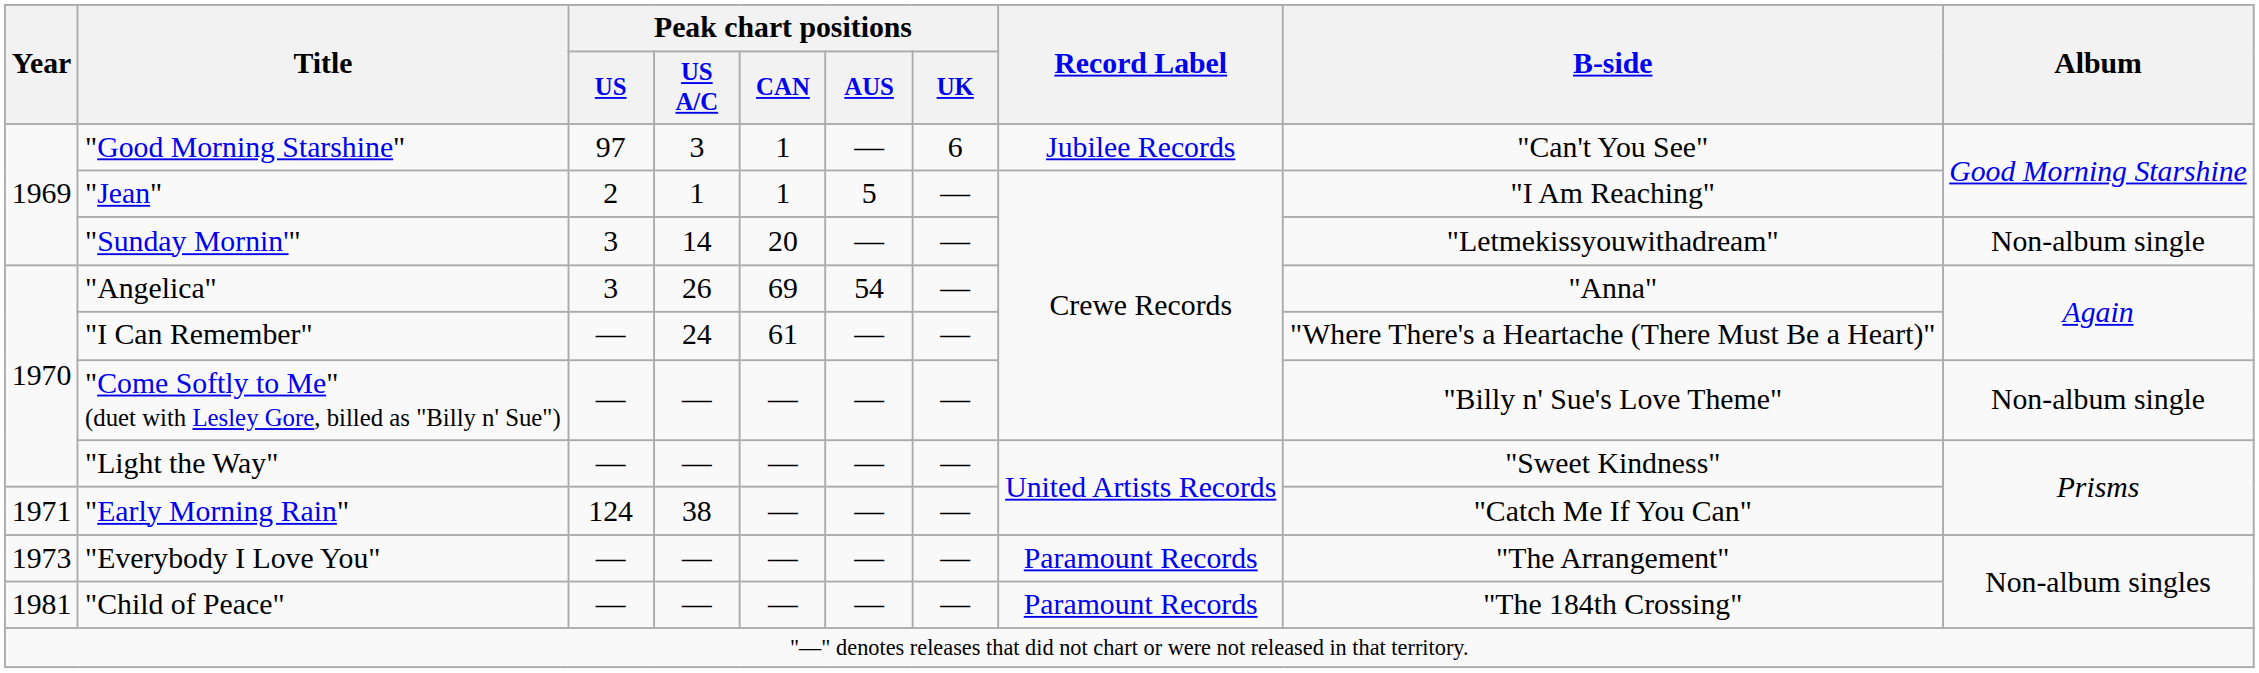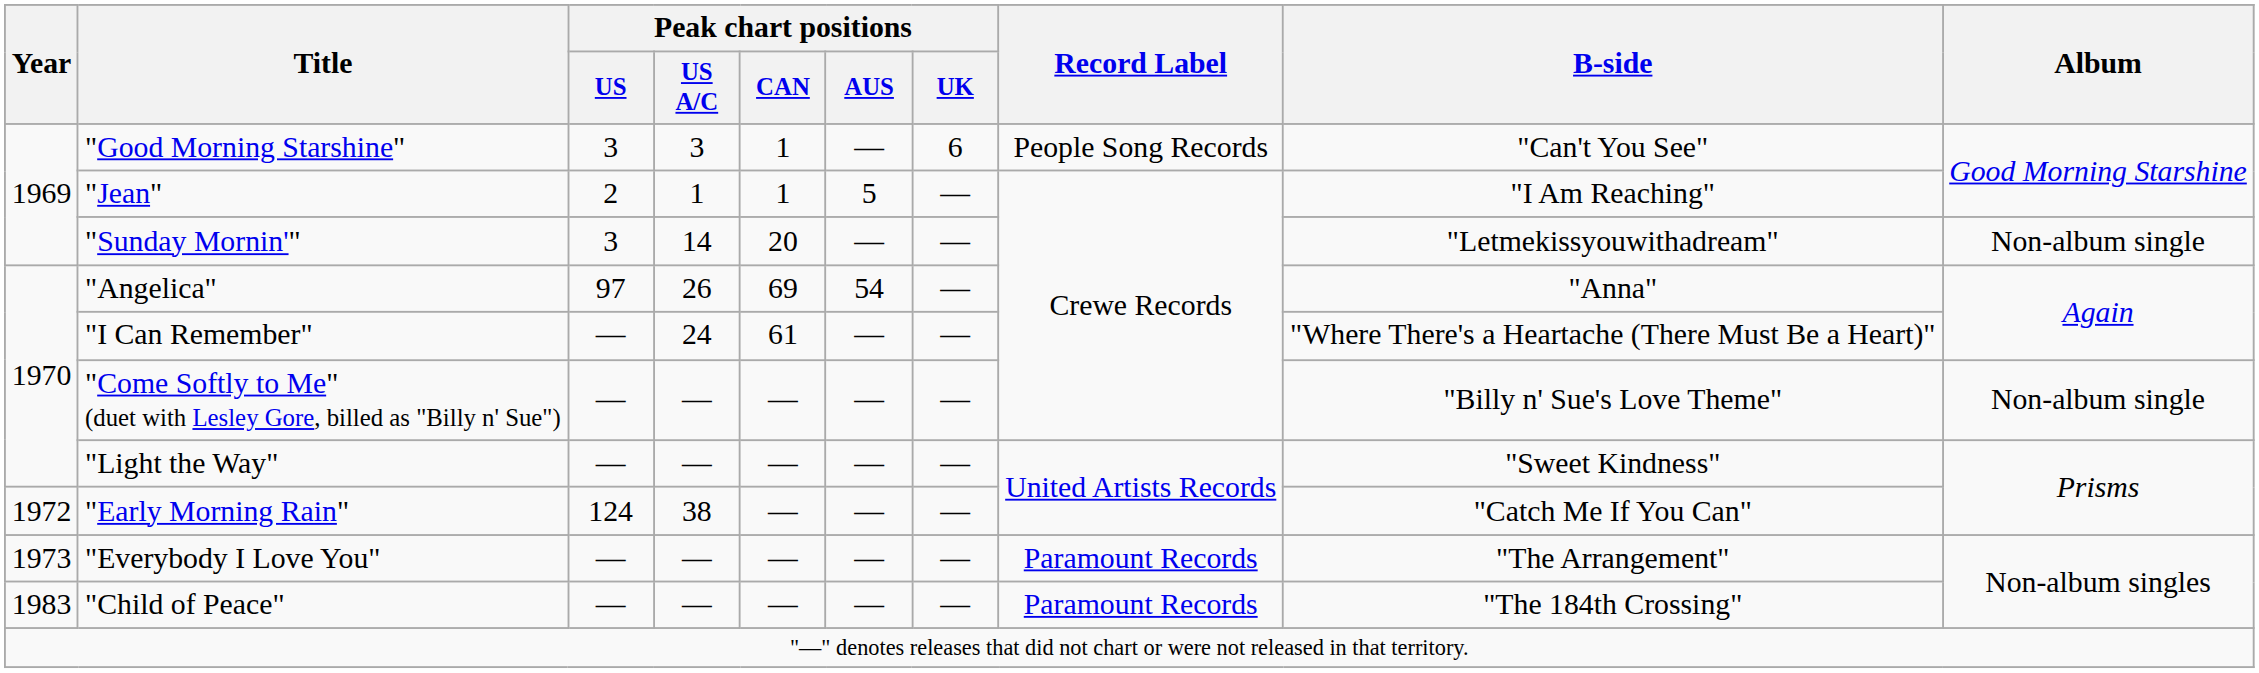 <table class="wikitable" style=text-align:center;>
 <tr>
 <th rowspan="2">Year</th>
 <th rowspan="2">Title</th>
 <th colspan="5">Peak chart positions</th>
 <th rowspan="2"><a href='#'>Record Label</a></th>
 <th rowspan="2"><a href='#'>B-side</a></th>
 <th rowspan="2">Album</th>
 </tr>
 <tr style="font-size:smaller;">
 <th align=centre style="width:40px;"><a href='#'>US</a><br></th>
 <th align=centre style="width:40px;"><a href='#'>US A/C</a><br></th>
 <th align=centre style="width:40px;"><a href='#'>CAN</a></th>
 <th align=centre style="width:40px;"><a href='#'>AUS</a><br></th>
 <th align=centre style="width:40px;"><a href='#'>UK</a><br></th>
 </tr>
 <tr>
 <td rowspan="3">1969</td>
 <td align=left>"<a href='#'>Good Morning Starshine</a>"</td>
-<td>97</td>
+<td>3</td>
 <td>3</td>
 <td>1</td>
 <td>—</td>
 <td>6</td>
-<td><a href='#'>Jubilee Records</a></td>
+<td>People Song Records</td>
 <td>"Can't You See"</td>
 <td rowspan="2"><em><a href='#'>Good Morning Starshine</a></em></td>
 </tr>
 <tr>
 <td align=left>"<a href='#'>Jean</a>"</td>
 <td>2</td>
 <td>1</td>
 <td>1</td>
 <td>5</td>
 <td>—</td>
 <td rowspan="5">Crewe Records</td>
 <td>"I Am Reaching"</td>
 </tr>
 <tr>
 <td align=left>"<a href='#'>Sunday Mornin'</a>"</td>
 <td>3</td>
 <td>14</td>
 <td>20</td>
 <td>—</td>
 <td>—</td>
 <td>"Letmekissyouwithadream"</td>
 <td>Non-album single</td>
 </tr>
 <tr>
 <td rowspan="4">1970</td>
 <td align=left>"Angelica"</td>
-<td>3</td>
+<td>97</td>
 <td>26</td>
 <td>69</td>
 <td>54</td>
 <td>—</td>
 <td>"Anna"</td>
 <td rowspan="2"><em><a href='#'>Again</a></em></td>
 </tr>
 <tr>
 <td align=left>"I Can Remember"</td>
 <td>—</td>
 <td>24</td>
 <td>61</td>
 <td>—</td>
 <td>—</td>
 <td>"Where There's a Heartache (There Must Be a Heart)"</td>
 </tr>
 <tr>
 <td align=left>"<a href='#'>Come Softly to Me</a>" <br><small>(duet with <a href='#'>Lesley Gore</a>, billed as "Billy n' Sue")</small></td>
 <td>—</td>
 <td>—</td>
 <td>—</td>
 <td>—</td>
 <td>—</td>
 <td>"Billy n' Sue's Love Theme"</td>
 <td>Non-album single</td>
 </tr>
 <tr>
 <td align=left>"Light the Way"</td>
 <td>—</td>
 <td>—</td>
 <td>—</td>
 <td>—</td>
 <td>—</td>
 <td rowspan="2"><a href='#'>United Artists Records</a></td>
 <td>"Sweet Kindness"</td>
 <td rowspan="2"><em>Prisms</em></td>
 </tr>
 <tr>
-<td>1971</td>
+<td>1972</td>
 <td align=left>"<a href='#'>Early Morning Rain</a>"</td>
 <td>124</td>
 <td>38</td>
 <td>—</td>
 <td>—</td>
 <td>—</td>
 <td>"Catch Me If You Can"</td>
 </tr>
 <tr>
 <td>1973</td>
 <td align=left>"Everybody I Love You"</td>
 <td>—</td>
 <td>—</td>
 <td>—</td>
 <td>—</td>
 <td>—</td>
 <td><a href='#'>Paramount Records</a></td>
 <td>"The Arrangement"</td>
 <td rowspan="2">Non-album singles</td>
 </tr>
 <tr>
-<td>1981</td>
+<td>1983</td>
 <td align=left>"Child of Peace"</td>
 <td>—</td>
 <td>—</td>
 <td>—</td>
 <td>—</td>
 <td>—</td>
 <td><a href='#'>Paramount Records</a></td>
 <td>"The 184th Crossing"</td>
 </tr>
 <tr>
 <td colspan="10" style="text-align:center; font-size:9pt;">"—" denotes releases that did not chart or were not released in that territory.</td>
 </tr>
 </table>
